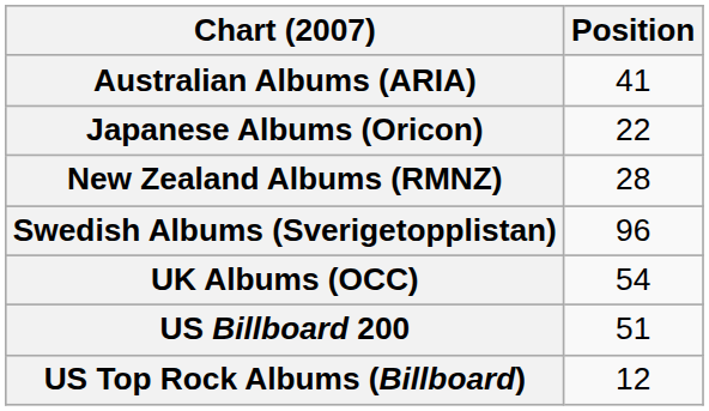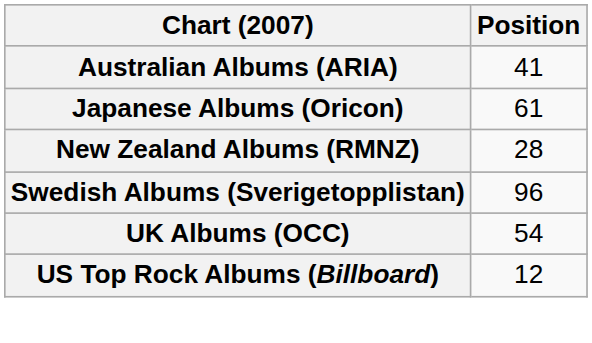 <table class="wikitable sortable plainrowheaders">
 <tr>
 <th>Chart (2007)</th>
 <th>Position</th>
 </tr>
 <tr>
 <th scope="row">Australian Albums (ARIA)</th>
 <td style="text-align:center;">41</td>
 </tr>
 <tr>
 <th scope="row">Japanese Albums (Oricon)</th>
-<td style="text-align:center;">22</td>
+<td style="text-align:center;">61</td>
 </tr>
 <tr>
 <th scope="row">New Zealand Albums (RMNZ)</th>
 <td style="text-align:center;">28</td>
 </tr>
 <tr>
 <th scope="row">Swedish Albums (Sverigetopplistan)</th>
 <td style="text-align:center;">96</td>
 </tr>
 <tr>
 <th scope="row">UK Albums (OCC)</th>
 <td style="text-align:center;">54</td>
 </tr>
 <tr>
-<th scope="row">US <em>Billboard</em> 200</th>
-<td style="text-align:center;">51</td>
-</tr>
-<tr>
 <th scope="row">US Top Rock Albums (<em>Billboard</em>)</th>
 <td style="text-align:center;">12</td>
 </tr>
 </table>
